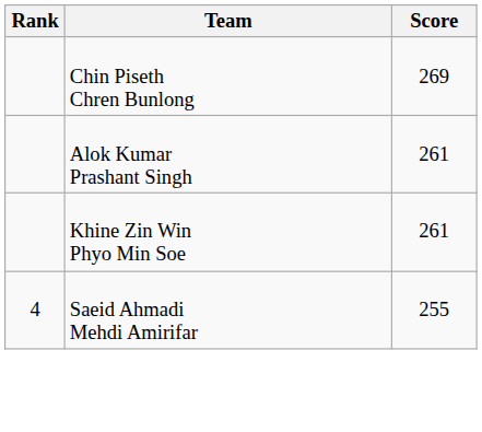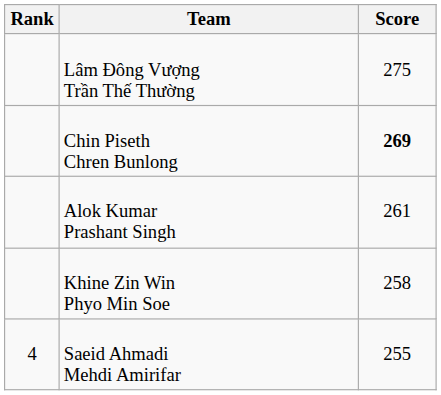 <table class=wikitable style="text-align:center">
 <tr>
 <th width=40>Rank</th>
 <th width=250>Team</th>
 <th width=60>Score</th>
 </tr>
 <tr>
 <td></td>
+<td align=left><br>Lâm Đông Vượng<br>Trần Thế Thường</td>
+<td>275</td>
+</tr>
+<tr>
+<td></td>
 <td align=left><br>Chin Piseth<br>Chren Bunlong</td>
-<td>269</td>
+<td><strong>269</strong></td>
 </tr>
 <tr>
 <td></td>
 <td align=left><br>Alok Kumar<br>Prashant Singh</td>
 <td>261</td>
 </tr>
 <tr>
 <td></td>
 <td align=left><br>Khine Zin Win<br>Phyo Min Soe</td>
-<td>261</td>
+<td>258</td>
 </tr>
 <tr>
 <td>4</td>
 <td align=left><br>Saeid Ahmadi<br>Mehdi Amirifar</td>
 <td>255</td>
 </tr>
 </table>
